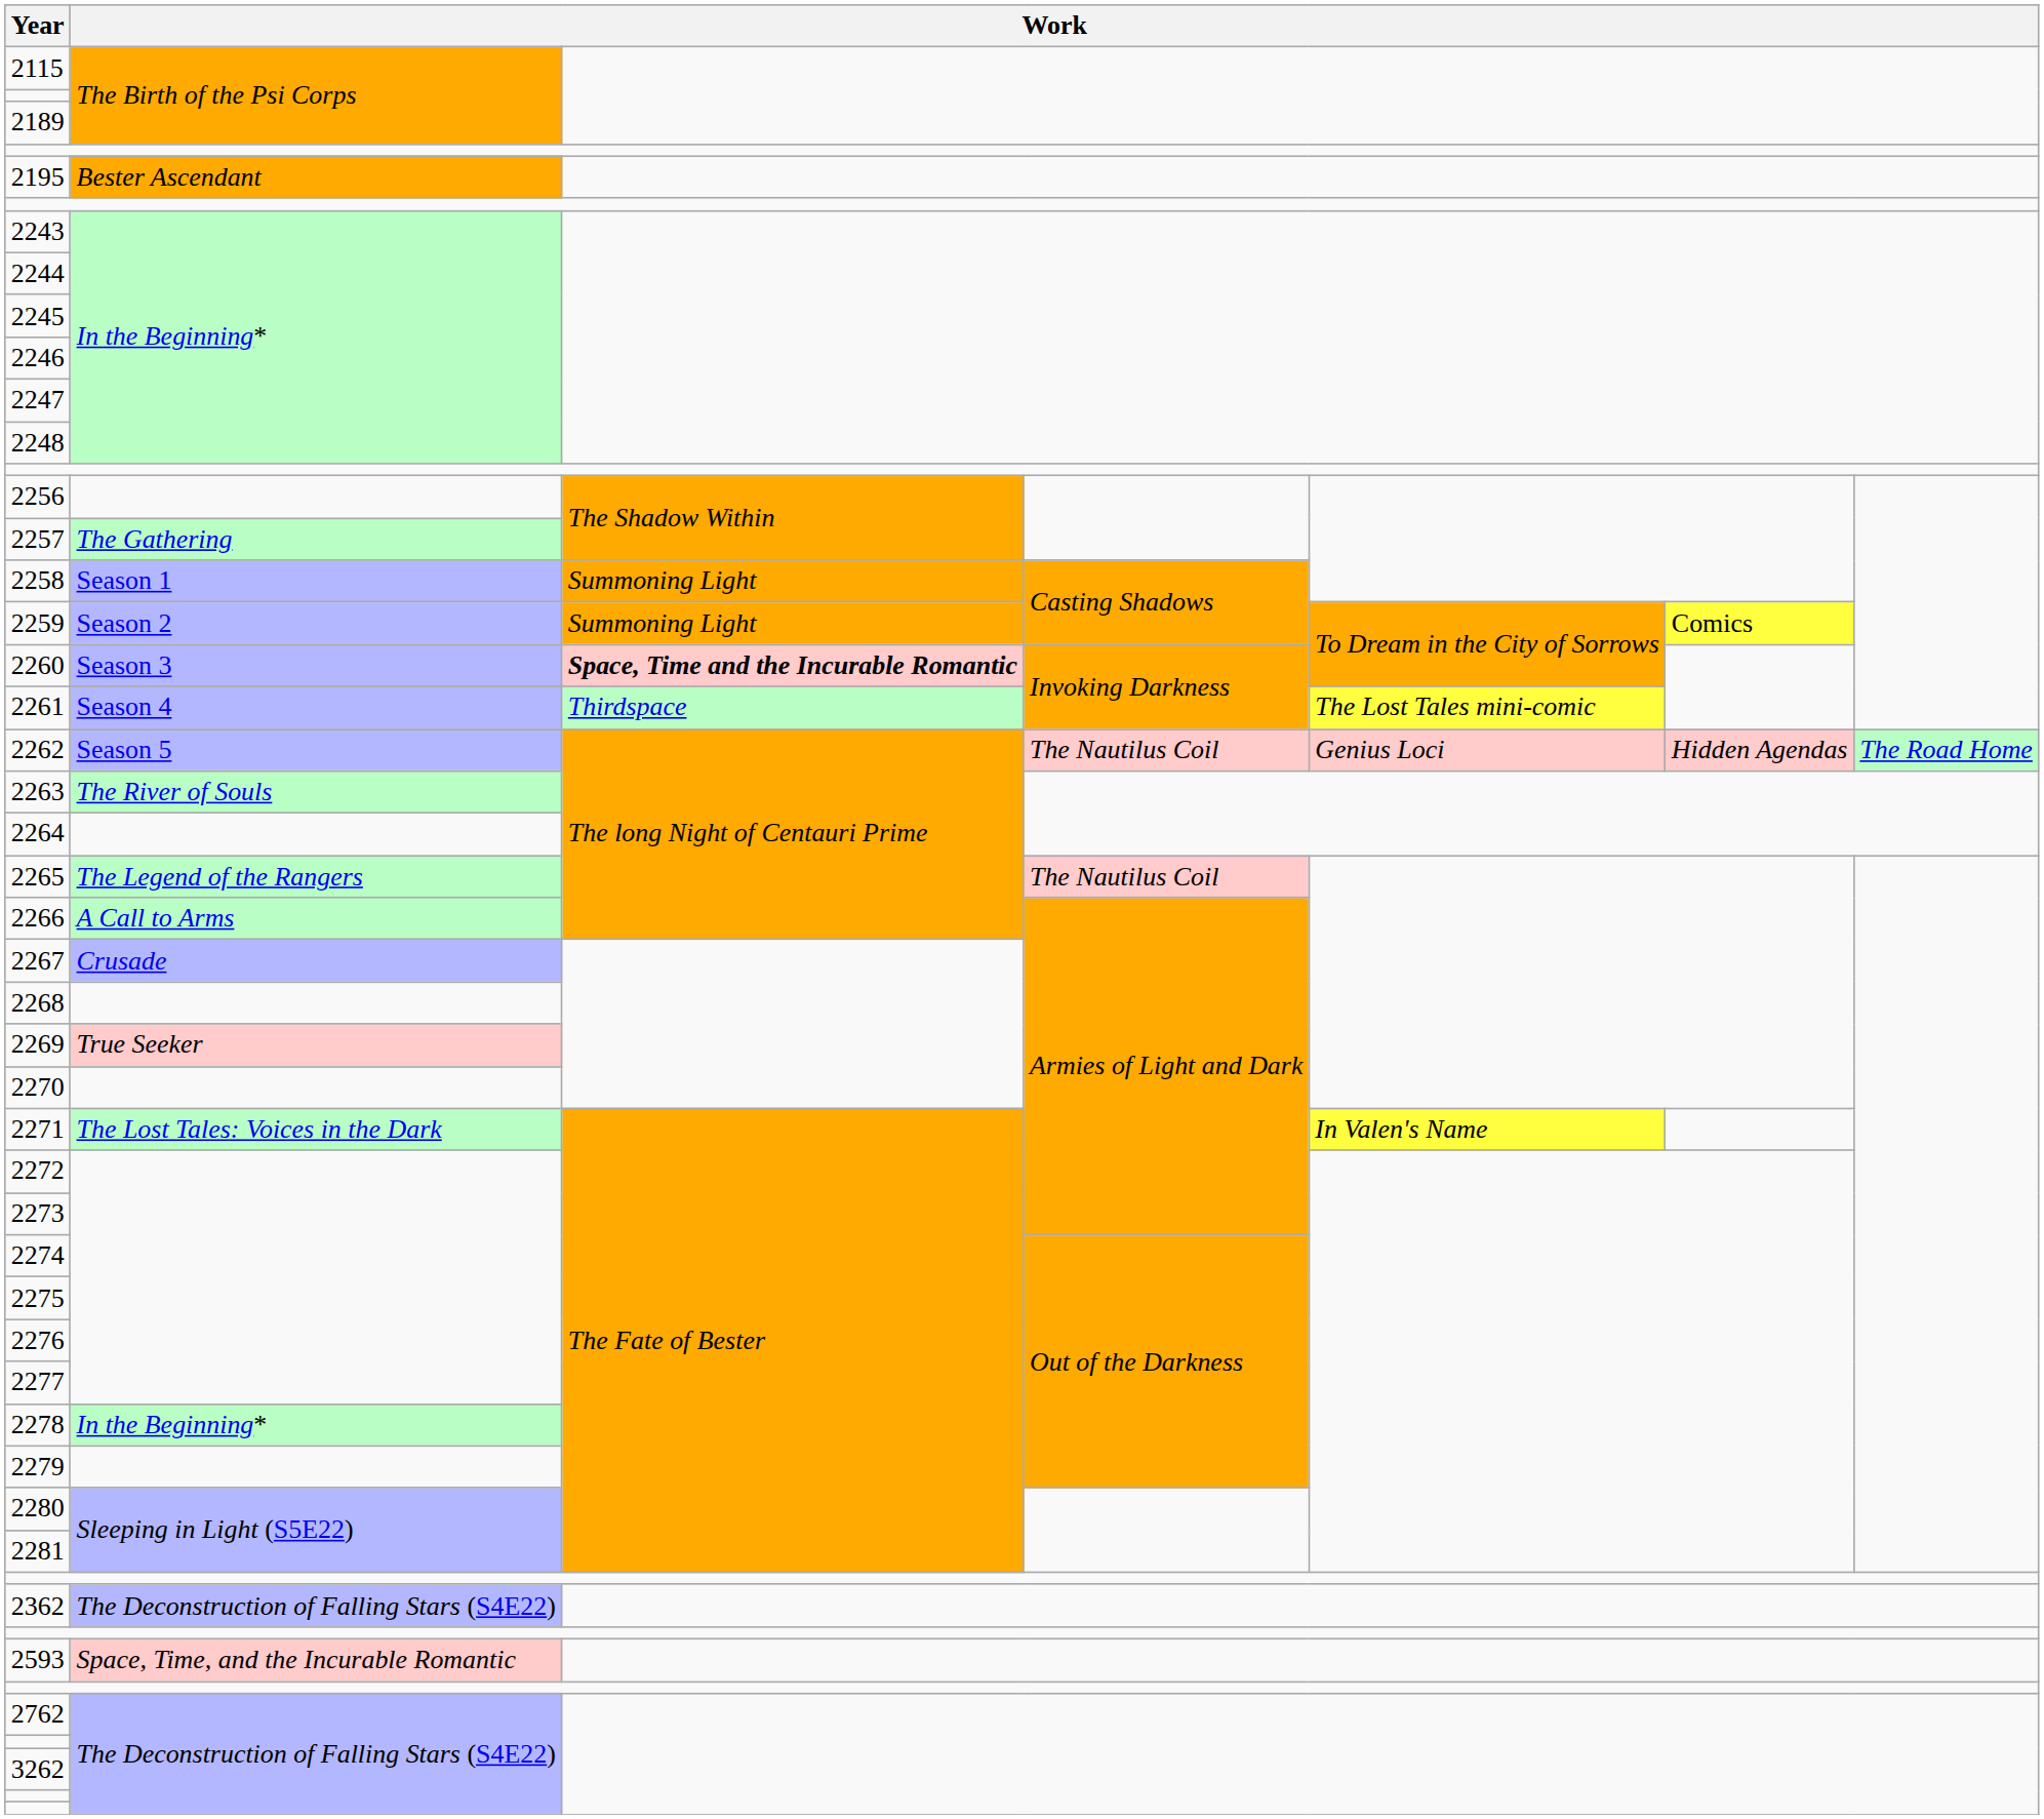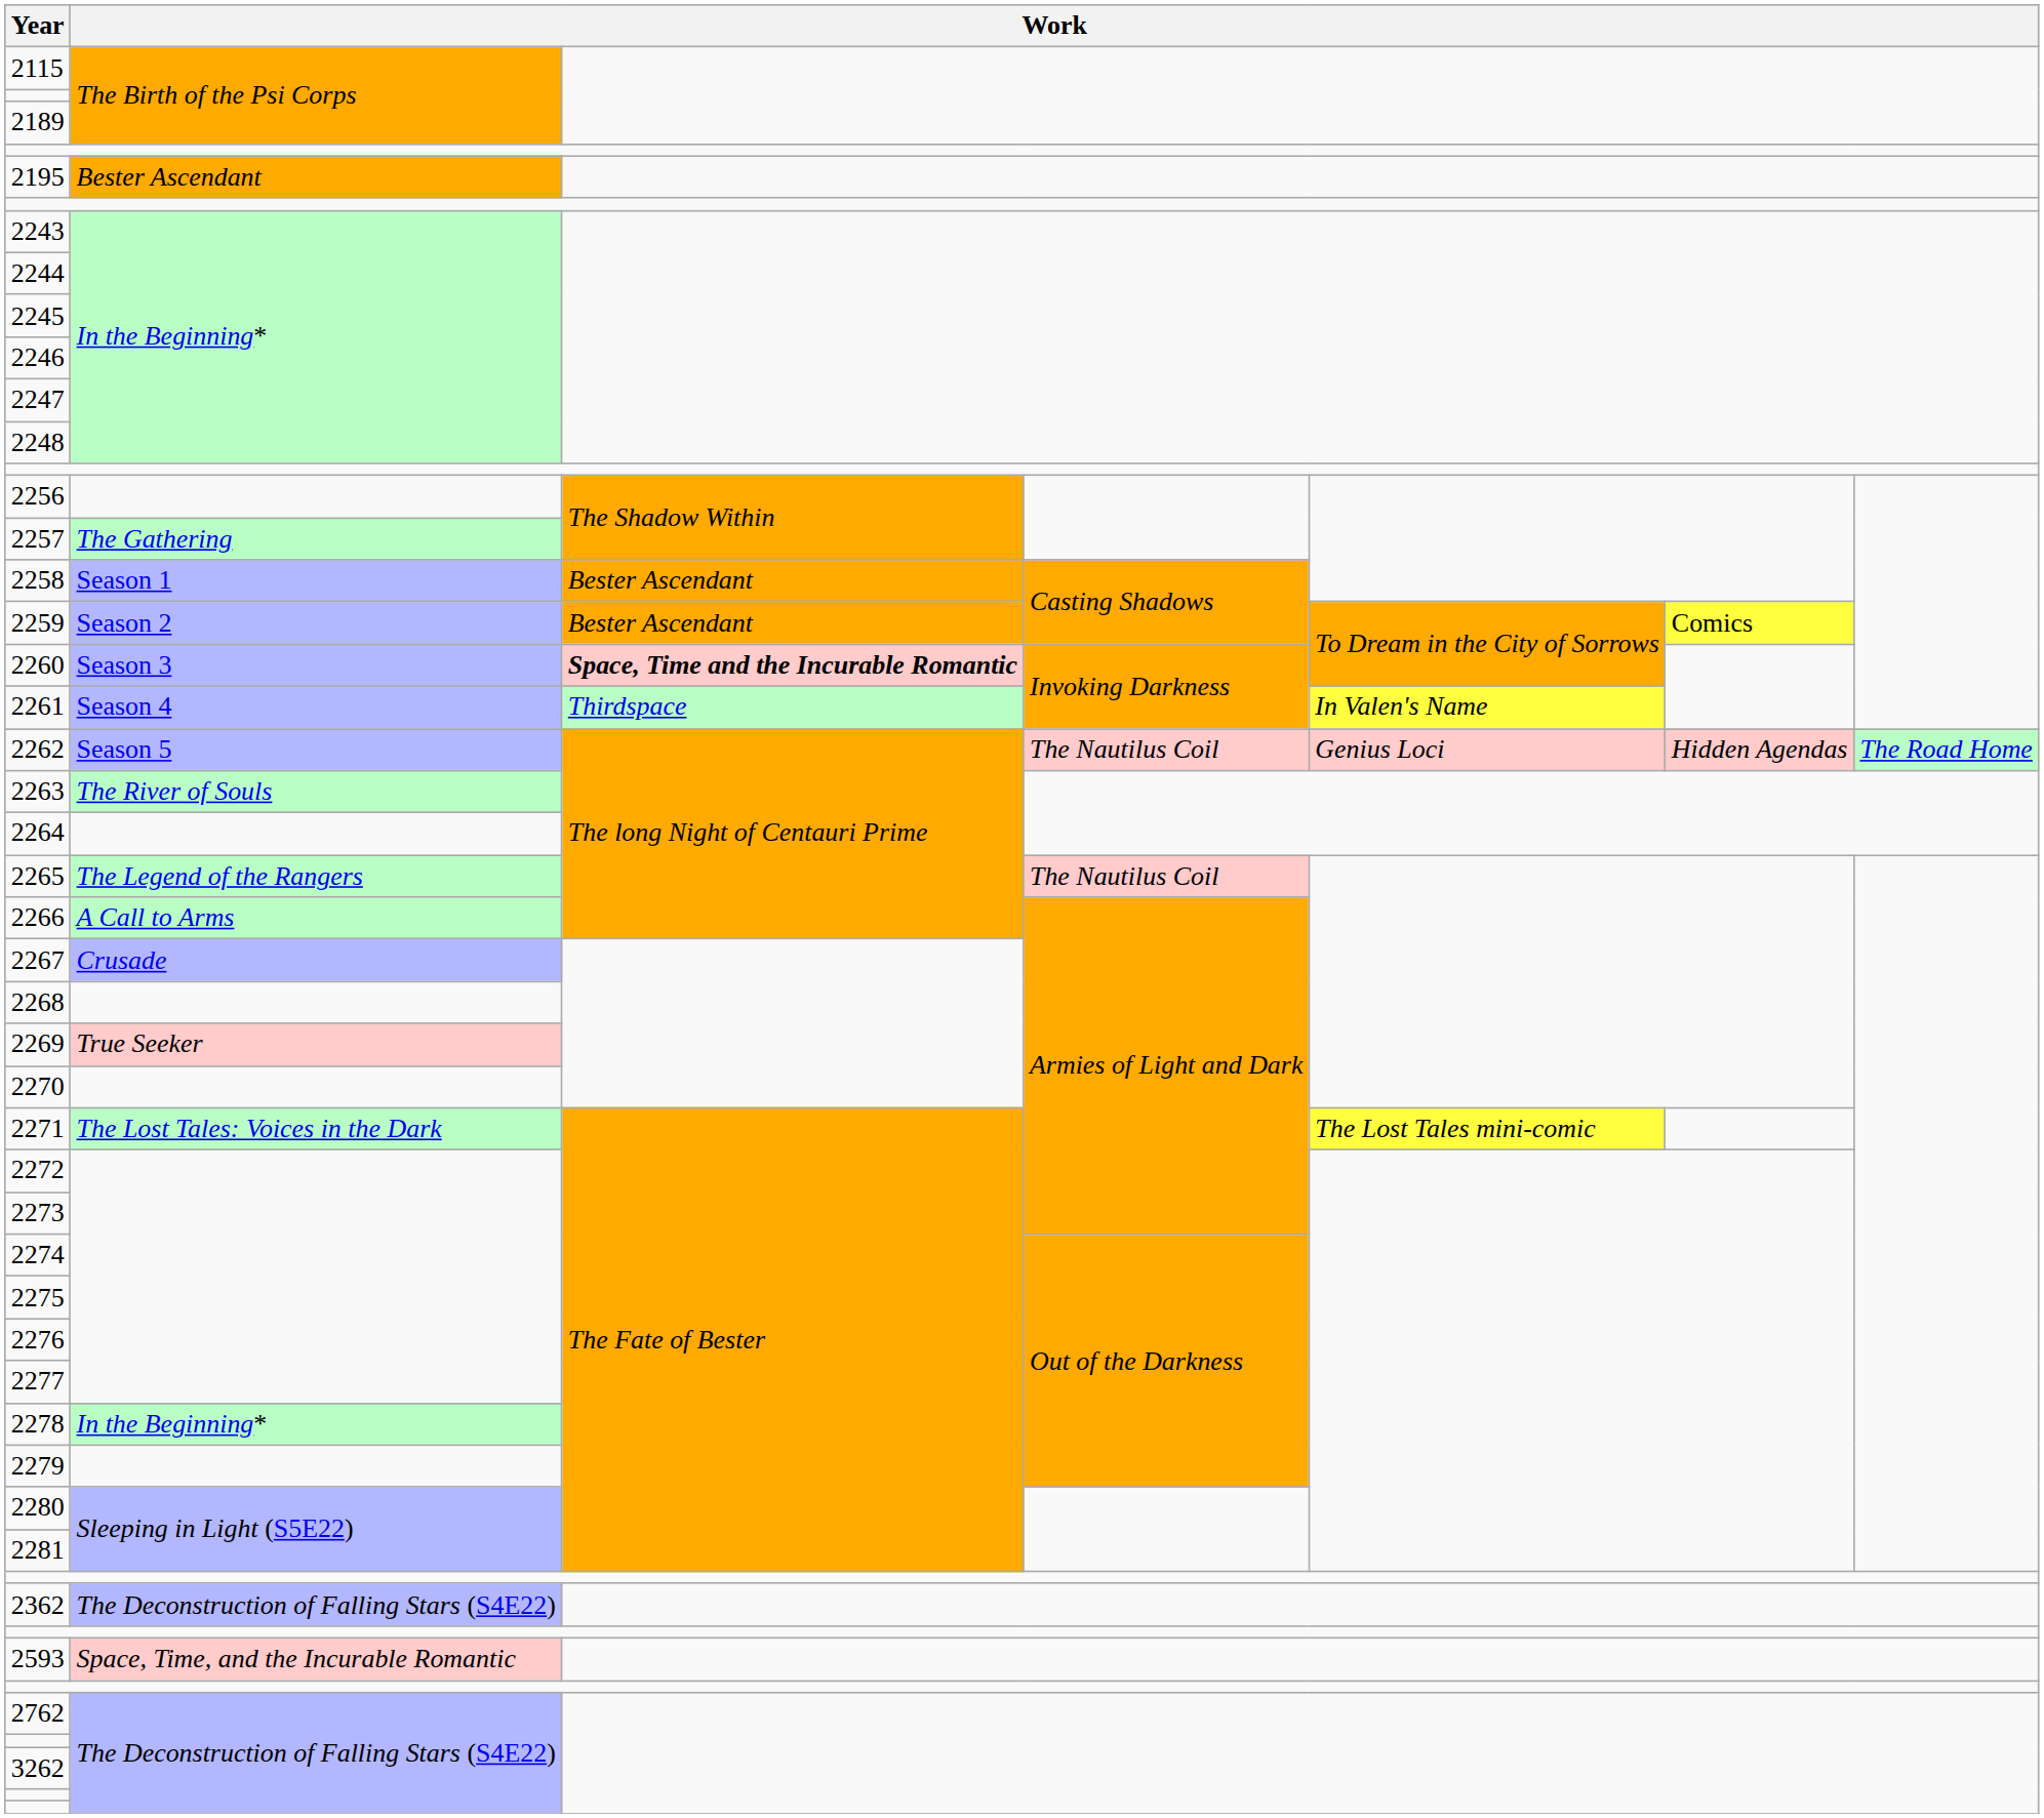 <table class="wikitable">
 <tr>
 <th>Year</th>
 <th colspan="6">Work</th>
 </tr>
 <tr>
 <td>2115</td>
 <td rowspan="3" style="background-color: #FFAA00"><em>The Birth of the Psi Corps</em></td>
 <td colspan="5" rowspan="3"></td>
 </tr>
 <tr>
 <td></td>
 </tr>
 <tr>
 <td>2189</td>
 </tr>
 <tr>
 <td colspan="7"></td>
 </tr>
 <tr>
 <td>2195</td>
 <td style="background-color: #FFAA00"><em>Bester Ascendant</em></td>
 <td colspan="5"></td>
 </tr>
 <tr>
 <td colspan="7"></td>
 </tr>
 <tr>
 <td>2243</td>
 <td style="background-color: #B9FFC5" rowspan="6"><em><a href='#'>In the Beginning</a></em>*</td>
 <td colspan="5" rowspan="6"></td>
 </tr>
 <tr>
 <td>2244</td>
 </tr>
 <tr>
 <td>2245</td>
 </tr>
 <tr>
 <td>2246</td>
 </tr>
 <tr>
 <td>2247</td>
 </tr>
 <tr>
 <td>2248</td>
 </tr>
 <tr>
 <td colspan="7"></td>
 </tr>
 <tr>
 <td>2256</td>
 <td></td>
 <td rowspan="2" style="background-color: #FFAA00"><em>The Shadow Within</em></td>
 <td rowspan="2"></td>
 <td colspan="2" rowspan="3"></td>
 <td rowspan="6"></td>
 </tr>
 <tr>
 <td>2257</td>
 <td style="background-color: #B9FFC5"><em><a href='#'>The Gathering</a></em></td>
 </tr>
 <tr>
 <td>2258</td>
 <td style="background-color: #B3B7FF"><a href='#'>Season 1</a></td>
-<td style="background-color: #FFAA00"><em>Summoning Light</em></td>
+<td style="background-color: #FFAA00"><em>Bester Ascendant</em></td>
 <td rowspan="2" style="background-color: #FFAA00"><em>Casting Shadows</em></td>
 </tr>
 <tr>
 <td>2259</td>
 <td style="background-color: #B3B7FF"><a href='#'>Season 2</a></td>
-<td style="background-color: #FFAA00"><em>Summoning Light</em></td>
+<td style="background-color: #FFAA00"><em>Bester Ascendant</em></td>
 <td rowspan="2" style="background-color: #FFAA00"><em>To Dream in the City of Sorrows</em></td>
 <td style="background-color: #FFFF40">Comics</td>
 </tr>
 <tr>
 <td>2260</td>
 <td style="background-color: #B3B7FF"><a href='#'>Season 3</a></td>
 <td style="background-color: #FFCBCB"><strong><em>Space, Time and the Incurable Romantic</em></strong></td>
 <td rowspan="2" style="background-color: #FFAA00"><em>Invoking Darkness</em></td>
 <td rowspan="2"></td>
 </tr>
 <tr>
 <td>2261</td>
 <td style="background-color: #B3B7FF"><a href='#'>Season 4</a></td>
 <td style="background-color: #B9FFC5"><em><a href='#'>Thirdspace</a></em></td>
-<td style="background-color: #FFFF40"><em>The Lost Tales mini-comic</em></td>
+<td style="background-color: #FFFF40"><em>In Valen's Name</em></td>
 </tr>
 <tr>
 <td>2262</td>
 <td style="background-color: #B3B7FF"><a href='#'>Season 5</a></td>
 <td rowspan="5"  style="background-color: #FFAA00"><em>The long Night of Centauri Prime</em></td>
 <td style="background-color: #FFCBCB"><em>The Nautilus Coil</em></td>
 <td style="background-color: #FFCBCB"><em>Genius Loci</em></td>
 <td style="background-color: #FFCBCB"><em>Hidden Agendas</em></td>
 <td style="background-color: #B9FFC5"><em><a href='#'>The Road Home</a></em></td>
 </tr>
 <tr>
 <td>2263</td>
 <td style="background-color: #B9FFC5"><em><a href='#'>The River of Souls</a></em></td>
 <td colspan="4" rowspan="2"></td>
 </tr>
 <tr>
 <td>2264</td>
 <td></td>
 </tr>
 <tr>
 <td>2265</td>
 <td style="background-color: #B9FFC5"><em><a href='#'>The Legend of the Rangers</a></em></td>
 <td style="background-color: #FFCBCB"><em>The Nautilus Coil</em></td>
 <td colspan="2" rowspan="6"></td>
 <td rowspan="17"></td>
 </tr>
 <tr>
 <td>2266</td>
 <td style="background-color: #B9FFC5"><em><a href='#'>A Call to Arms</a></em></td>
 <td rowspan="8"  style="background-color: #FFAA00"><em>Armies of Light and Dark</em></td>
 </tr>
 <tr>
 <td>2267</td>
 <td style="background-color: #B3B7FF"><em><a href='#'>Crusade</a></em></td>
 <td rowspan="4"></td>
 </tr>
 <tr>
 <td>2268</td>
 <td></td>
 </tr>
 <tr>
 <td>2269</td>
 <td style="background-color: #FFCBCB"><em>True Seeker</em></td>
 </tr>
 <tr>
 <td>2270</td>
 <td></td>
 </tr>
 <tr>
 <td>2271</td>
 <td style="background-color: #B9FFC5"><em><a href='#'>The Lost Tales: Voices in the Dark</a></em></td>
 <td rowspan="11"  style="background-color: #FFAA00"><em>The Fate of Bester</em></td>
-<td style="background-color: #FFFF40"><em>In Valen's Name</em></td>
+<td style="background-color: #FFFF40"><em>The Lost Tales mini-comic</em></td>
 <td></td>
 </tr>
 <tr>
 <td>2272</td>
 <td rowspan="6"></td>
 <td colspan="2" rowspan="10"></td>
 </tr>
 <tr>
 <td>2273</td>
 </tr>
 <tr>
 <td>2274</td>
 <td rowspan="6"  style="background-color: #FFAA00"><em>Out of the Darkness</em></td>
 </tr>
 <tr>
 <td>2275</td>
 </tr>
 <tr>
 <td>2276</td>
 </tr>
 <tr>
 <td>2277</td>
 </tr>
 <tr>
 <td>2278</td>
 <td style="background-color: #B9FFC5"><em><a href='#'>In the Beginning</a></em>*</td>
 </tr>
 <tr>
 <td>2279</td>
 <td></td>
 </tr>
 <tr>
 <td>2280</td>
 <td rowspan="2" style="background-color: #B3B7FF"><em>Sleeping in Light</em> (<a href='#'>S5E22</a>)</td>
 <td rowspan="2"></td>
 </tr>
 <tr>
 <td>2281</td>
 </tr>
 <tr>
 <td colspan="7"></td>
 </tr>
 <tr>
 <td>2362</td>
 <td style="background-color: #B3B7FF"><em>The Deconstruction of Falling Stars</em> (<a href='#'>S4E22</a>)</td>
 <td colspan="5"></td>
 </tr>
 <tr>
 <td colspan="7"></td>
 </tr>
 <tr>
 <td>2593</td>
 <td style="background-color: #FFCBCB"><em>Space, Time, and the Incurable Romantic</em></td>
 <td colspan="5"></td>
 </tr>
 <tr>
 <td colspan="7"></td>
 </tr>
 <tr>
 <td>2762</td>
 <td rowspan="5" style="background-color: #B3B7FF"><em>The Deconstruction of Falling Stars</em> (<a href='#'>S4E22</a>)</td>
 <td colspan="5" rowspan="5"></td>
 </tr>
 <tr>
 <td></td>
 </tr>
 <tr>
 <td>3262</td>
 </tr>
 <tr>
 <td></td>
 </tr>
 <tr>
 <td></td>
 </tr>
 </table>
